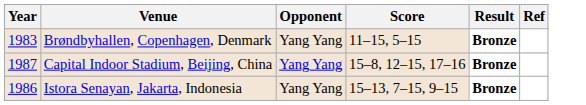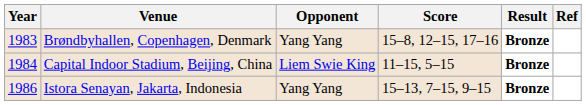 <table class="sortable wikitable" style="font-size: 90%;">
 <tr>
 <th>Year</th>
 <th>Venue</th>
 <th>Opponent</th>
 <th>Score</th>
 <th>Result</th>
 <th>Ref</th>
 </tr>
 <tr style="background:#F3E6D7">
 <td align="center"><a href='#'>1983</a></td>
 <td align="left"><a href='#'>Brøndbyhallen</a>, <a href='#'>Copenhagen</a>, Denmark</td>
 <td align="left"> Yang Yang</td>
-<td align="left">11–15, 5–15</td>
+<td align="left">15–8, 12–15, 17–16</td>
 <td style="text-align:left; background:white"> <strong>Bronze</strong></td>
 <td style="text-align:center; background:white"></td>
 </tr>
 <tr style="background:#F3E6D7">
-<td align="center"><a href='#'>1987</a></td>
+<td align="center"><a href='#'>1984</a></td>
 <td align="left"><a href='#'>Capital Indoor Stadium</a>, <a href='#'>Beijing</a>, China</td>
-<td align="left"> <a href='#'>Yang Yang</a></td>
-<td align="left">15–8, 12–15, 17–16</td>
+<td align="left"> <a href='#'>Liem Swie King</a></td>
+<td align="left">11–15, 5–15</td>
 <td style="text-align:left; background:white"> <strong>Bronze</strong></td>
 <td style="text-align:center; background:white"></td>
 </tr>
 <tr style="background:#F3E6D7">
 <td align="center"><a href='#'>1986</a></td>
 <td align="left"><a href='#'>Istora Senayan</a>, <a href='#'>Jakarta</a>, Indonesia</td>
 <td align="left"> Yang Yang</td>
 <td align="left">15–13, 7–15, 9–15</td>
 <td style="text-align:left; background:white"> <strong>Bronze</strong></td>
 <td style="text-align:center; background:white"></td>
 </tr>
 </table>
